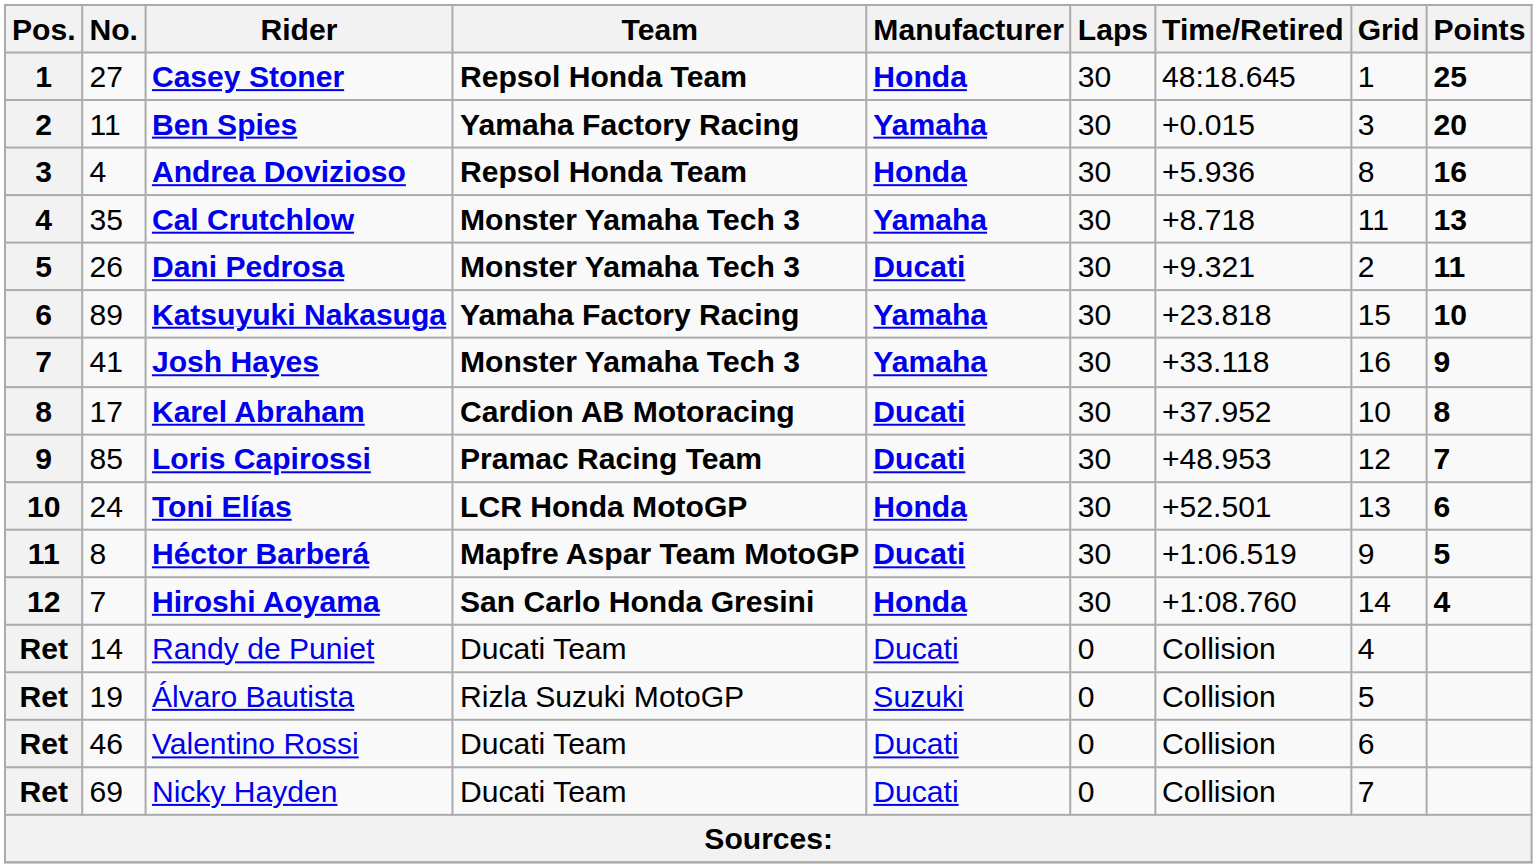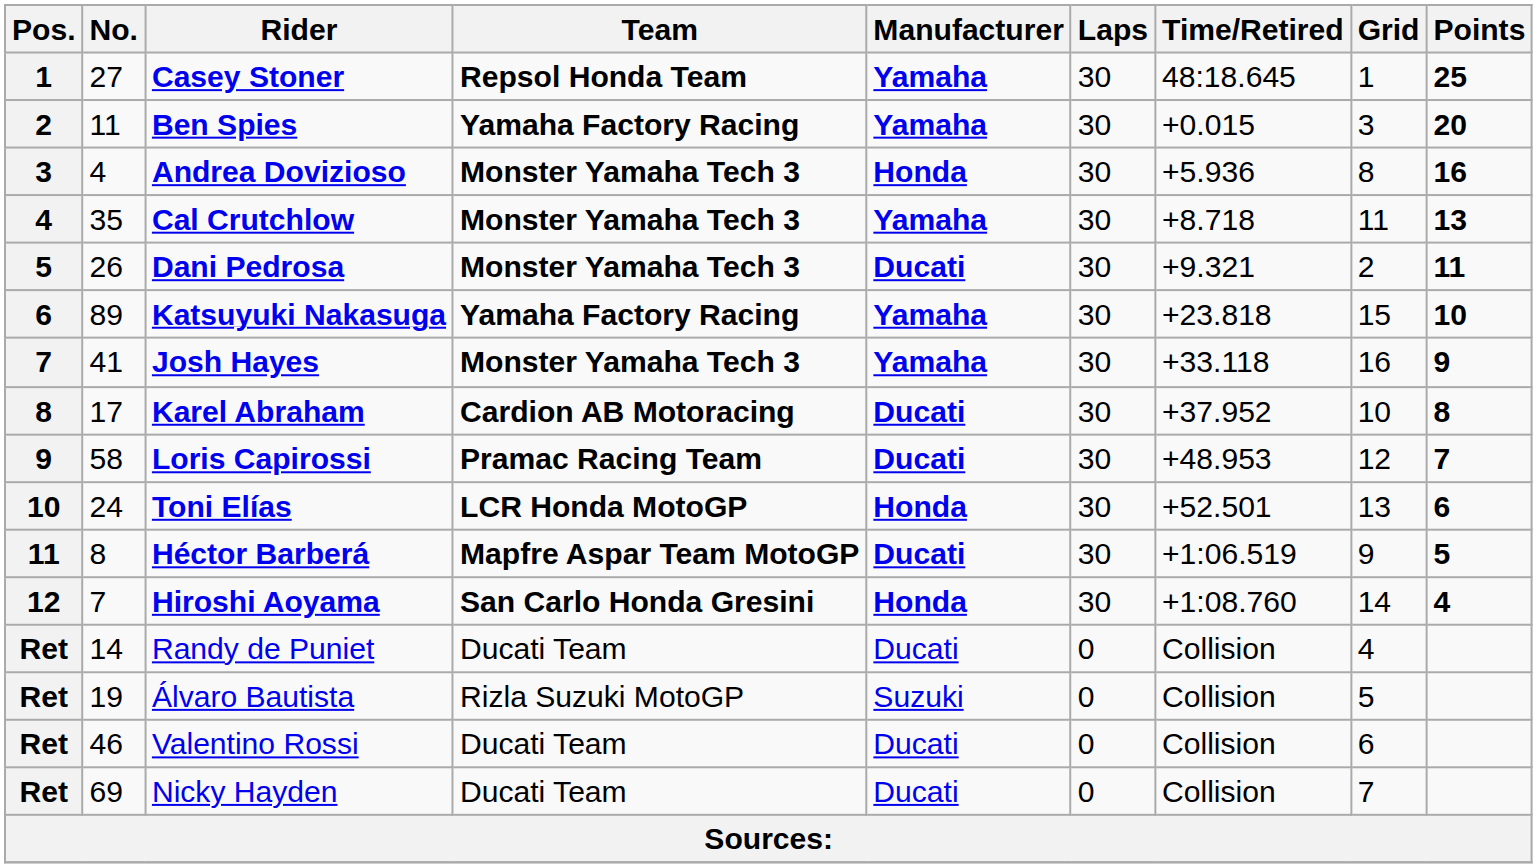 <table class="wikitable" style="font-size: 95%;">
 <tr>
 <th>Pos.</th>
 <th>No.</th>
 <th>Rider</th>
 <th>Team</th>
 <th>Manufacturer</th>
 <th>Laps</th>
 <th>Time/Retired</th>
 <th>Grid</th>
 <th>Points</th>
 </tr>
 <tr>
 <th>1</th>
 <td>27</td>
 <td> <strong><a href='#'>Casey Stoner</a></strong></td>
 <td><strong>Repsol Honda Team</strong></td>
-<td><strong><a href='#'>Honda</a></strong></td>
+<td><strong><a href='#'>Yamaha</a></strong></td>
 <td>30</td>
 <td>48:18.645</td>
 <td>1</td>
 <td><strong>25</strong></td>
 </tr>
 <tr>
 <th>2</th>
 <td>11</td>
 <td> <strong><a href='#'>Ben Spies</a></strong></td>
 <td><strong>Yamaha Factory Racing</strong></td>
 <td><strong><a href='#'>Yamaha</a></strong></td>
 <td>30</td>
 <td>+0.015</td>
 <td>3</td>
 <td><strong>20</strong></td>
 </tr>
 <tr>
 <th>3</th>
 <td>4</td>
 <td> <strong><a href='#'>Andrea Dovizioso</a></strong></td>
-<td><strong>Repsol Honda Team</strong></td>
+<td><strong>Monster Yamaha Tech 3</strong></td>
 <td><strong><a href='#'>Honda</a></strong></td>
 <td>30</td>
 <td>+5.936</td>
 <td>8</td>
 <td><strong>16</strong></td>
 </tr>
 <tr>
 <th>4</th>
 <td>35</td>
 <td> <strong><a href='#'>Cal Crutchlow</a></strong></td>
 <td><strong>Monster Yamaha Tech 3</strong></td>
 <td><strong><a href='#'>Yamaha</a></strong></td>
 <td>30</td>
 <td>+8.718</td>
 <td>11</td>
 <td><strong>13</strong></td>
 </tr>
 <tr>
 <th>5</th>
 <td>26</td>
 <td> <strong><a href='#'>Dani Pedrosa</a></strong></td>
 <td><strong>Monster Yamaha Tech 3</strong></td>
 <td><strong><a href='#'>Ducati</a></strong></td>
 <td>30</td>
 <td>+9.321</td>
 <td>2</td>
 <td><strong>11</strong></td>
 </tr>
 <tr>
 <th>6</th>
 <td>89</td>
 <td> <strong><a href='#'>Katsuyuki Nakasuga</a></strong></td>
 <td><strong>Yamaha Factory Racing</strong></td>
 <td><strong><a href='#'>Yamaha</a></strong></td>
 <td>30</td>
 <td>+23.818</td>
 <td>15</td>
 <td><strong>10</strong></td>
 </tr>
 <tr>
 <th>7</th>
 <td>41</td>
 <td> <strong><a href='#'>Josh Hayes</a></strong></td>
 <td><strong>Monster Yamaha Tech 3</strong></td>
 <td><strong><a href='#'>Yamaha</a></strong></td>
 <td>30</td>
 <td>+33.118</td>
 <td>16</td>
 <td><strong>9</strong></td>
 </tr>
 <tr>
 <th>8</th>
 <td>17</td>
 <td> <strong><a href='#'>Karel Abraham</a></strong></td>
 <td><strong>Cardion AB Motoracing</strong></td>
 <td><strong><a href='#'>Ducati</a></strong></td>
 <td>30</td>
 <td>+37.952</td>
 <td>10</td>
 <td><strong>8</strong></td>
 </tr>
 <tr>
 <th>9</th>
-<td>85</td>
+<td>58</td>
 <td> <strong><a href='#'>Loris Capirossi</a></strong></td>
 <td><strong>Pramac Racing Team</strong></td>
 <td><strong><a href='#'>Ducati</a></strong></td>
 <td>30</td>
 <td>+48.953</td>
 <td>12</td>
 <td><strong>7</strong></td>
 </tr>
 <tr>
 <th>10</th>
 <td>24</td>
 <td> <strong><a href='#'>Toni Elías</a></strong></td>
 <td><strong>LCR Honda MotoGP</strong></td>
 <td><strong><a href='#'>Honda</a></strong></td>
 <td>30</td>
 <td>+52.501</td>
 <td>13</td>
 <td><strong>6</strong></td>
 </tr>
 <tr>
 <th>11</th>
 <td>8</td>
 <td> <strong><a href='#'>Héctor Barberá</a></strong></td>
 <td><strong>Mapfre Aspar Team MotoGP</strong></td>
 <td><strong><a href='#'>Ducati</a></strong></td>
 <td>30</td>
 <td>+1:06.519</td>
 <td>9</td>
 <td><strong>5</strong></td>
 </tr>
 <tr>
 <th>12</th>
 <td>7</td>
 <td> <strong><a href='#'>Hiroshi Aoyama</a></strong></td>
 <td><strong>San Carlo Honda Gresini</strong></td>
 <td><strong><a href='#'>Honda</a></strong></td>
 <td>30</td>
 <td>+1:08.760</td>
 <td>14</td>
 <td><strong>4</strong></td>
 </tr>
 <tr>
 <th>Ret</th>
 <td>14</td>
 <td> <a href='#'>Randy de Puniet</a></td>
 <td>Ducati Team</td>
 <td><a href='#'>Ducati</a></td>
 <td>0</td>
 <td>Collision</td>
 <td>4</td>
 <td></td>
 </tr>
 <tr>
 <th>Ret</th>
 <td>19</td>
 <td> <a href='#'>Álvaro Bautista</a></td>
 <td>Rizla Suzuki MotoGP</td>
 <td><a href='#'>Suzuki</a></td>
 <td>0</td>
 <td>Collision</td>
 <td>5</td>
 <td></td>
 </tr>
 <tr>
 <th>Ret</th>
 <td>46</td>
 <td> <a href='#'>Valentino Rossi</a></td>
 <td>Ducati Team</td>
 <td><a href='#'>Ducati</a></td>
 <td>0</td>
 <td>Collision</td>
 <td>6</td>
 <td></td>
 </tr>
 <tr>
 <th>Ret</th>
 <td>69</td>
 <td> <a href='#'>Nicky Hayden</a></td>
 <td>Ducati Team</td>
 <td><a href='#'>Ducati</a></td>
 <td>0</td>
 <td>Collision</td>
 <td>7</td>
 <td></td>
 </tr>
 <tr>
 <th colspan=9>Sources: </th>
 </tr>
 <tr>
 </tr>
 </table>
